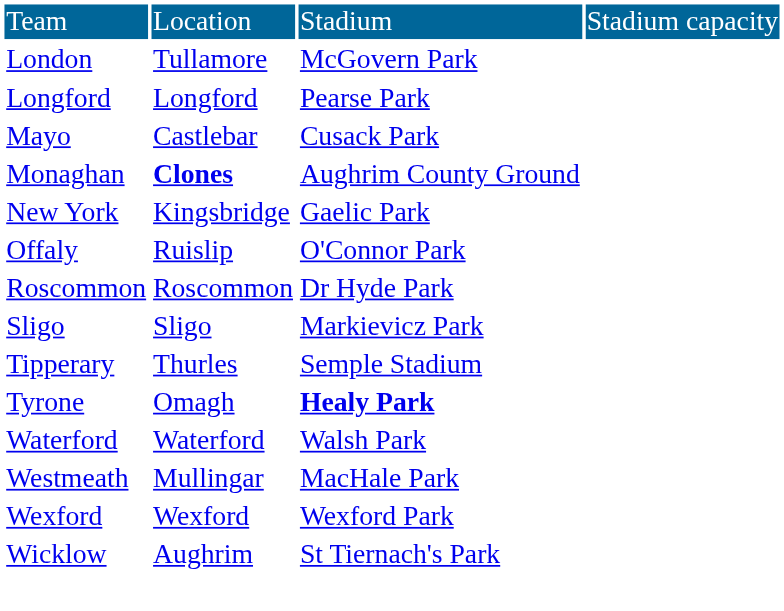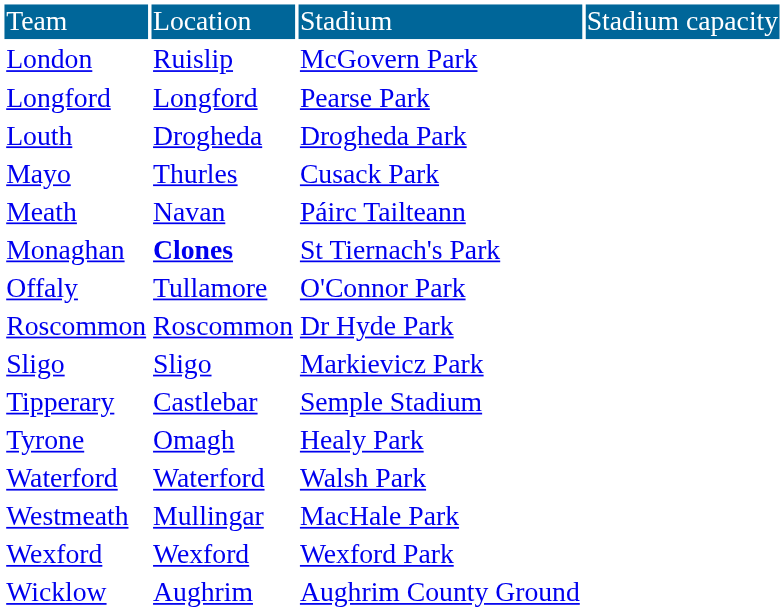 <table cellpadding="1" 1px #aaa 90%;">
 <tr style="background:#069; color:white;">
 <td>Team</td>
 <td>Location</td>
 <td>Stadium</td>
 <td>Stadium capacity</td>
 </tr>
 <tr>
 <td><a href='#'>London</a></td>
-<td><a href='#'>Tullamore</a></td>
+<td><a href='#'>Ruislip</a></td>
 <td><a href='#'>McGovern Park</a></td>
 <td></td>
 </tr>
 <tr>
 <td><a href='#'>Longford</a></td>
 <td><a href='#'>Longford</a></td>
 <td><a href='#'>Pearse Park</a></td>
 <td></td>
 </tr>
 <tr>
+<td><a href='#'>Louth</a></td>
+<td><a href='#'>Drogheda</a></td>
+<td><a href='#'>Drogheda Park</a></td>
+<td></td>
+</tr>
+<tr>
 <td><a href='#'>Mayo</a></td>
-<td><a href='#'>Castlebar</a></td>
+<td><a href='#'>Thurles</a></td>
 <td><a href='#'>Cusack Park</a></td>
+<td></td>
+</tr>
+<tr>
+<td><a href='#'>Meath</a></td>
+<td><a href='#'>Navan</a></td>
+<td><a href='#'>Páirc Tailteann</a></td>
 <td></td>
 </tr>
 <tr>
 <td><a href='#'>Monaghan</a></td>
 <td><strong><a href='#'>Clones</a></strong></td>
-<td><a href='#'>Aughrim County Ground</a></td>
-<td></td>
-</tr>
-<tr>
-<td><a href='#'>New York</a></td>
-<td><a href='#'>Kingsbridge</a></td>
-<td><a href='#'>Gaelic Park</a></td>
+<td><a href='#'>St Tiernach's Park</a></td>
 <td></td>
 </tr>
 <tr>
 <td><a href='#'>Offaly</a></td>
-<td><a href='#'>Ruislip</a></td>
+<td><a href='#'>Tullamore</a></td>
 <td><a href='#'>O'Connor Park</a></td>
 <td></td>
 </tr>
 <tr>
 <td><a href='#'>Roscommon</a></td>
 <td><a href='#'>Roscommon</a></td>
 <td><a href='#'>Dr Hyde Park</a></td>
 <td></td>
 </tr>
 <tr>
 <td><a href='#'>Sligo</a></td>
 <td><a href='#'>Sligo</a></td>
 <td><a href='#'>Markievicz Park</a></td>
 <td></td>
 </tr>
 <tr>
 <td><a href='#'>Tipperary</a></td>
-<td><a href='#'>Thurles</a></td>
+<td><a href='#'>Castlebar</a></td>
 <td><a href='#'>Semple Stadium</a></td>
 <td></td>
 </tr>
 <tr>
 <td><a href='#'>Tyrone</a></td>
 <td><a href='#'>Omagh</a></td>
-<td><strong><a href='#'>Healy Park</a></strong></td>
+<td><a href='#'>Healy Park</a></td>
 <td></td>
 </tr>
 <tr>
 <td><a href='#'>Waterford</a></td>
 <td><a href='#'>Waterford</a></td>
 <td><a href='#'>Walsh Park</a></td>
 <td></td>
 </tr>
 <tr>
 <td><a href='#'>Westmeath</a></td>
 <td><a href='#'>Mullingar</a></td>
 <td><a href='#'>MacHale Park</a></td>
 <td></td>
 </tr>
 <tr>
 <td><a href='#'>Wexford</a></td>
 <td><a href='#'>Wexford</a></td>
 <td><a href='#'>Wexford Park</a></td>
 <td></td>
 </tr>
 <tr>
 <td><a href='#'>Wicklow</a></td>
 <td><a href='#'>Aughrim</a></td>
-<td><a href='#'>St Tiernach's Park</a></td>
+<td><a href='#'>Aughrim County Ground</a></td>
 <td></td>
 </tr>
 </table>
